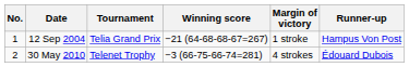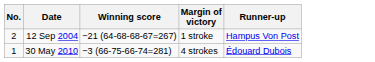 <table class="wikitable" style="font-size:95%;">
 <tr>
 <th>No.</th>
 <th>Date</th>
-<th>Tournament</th>
 <th>Winning score</th>
 <th>Margin of<br>victory</th>
 <th>Runner-up</th>
 </tr>
 <tr>
-<td align=center>1</td>
+<td align=center>2</td>
 <td align=right>12 Sep <a href='#'>2004</a></td>
-<td><a href='#'>Telia Grand Prix</a></td>
 <td>−21 (64-68-68-67=267)</td>
 <td>1 stroke</td>
 <td> <a href='#'>Hampus Von Post</a></td>
 </tr>
 <tr>
-<td align=center>2</td>
+<td align=center>1</td>
 <td align=right>30 May <a href='#'>2010</a></td>
-<td><a href='#'>Telenet Trophy</a></td>
 <td>−3 (66-75-66-74=281)</td>
 <td>4 strokes</td>
 <td> <a href='#'>Édouard Dubois</a></td>
 </tr>
 </table>
